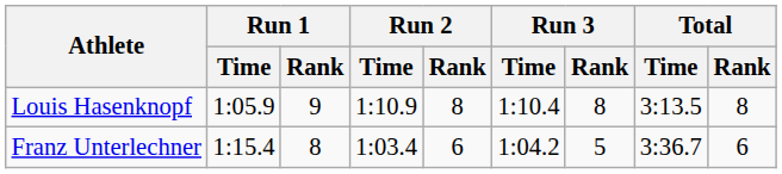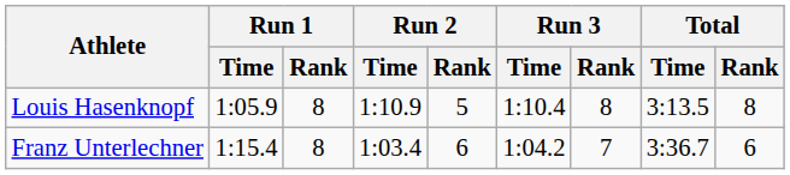 <table class="wikitable" border="1" style="font-size:90%">
 <tr>
 <th rowspan="2">Athlete</th>
 <th colspan="2">Run 1</th>
 <th colspan="2">Run 2</th>
 <th colspan="2">Run 3</th>
 <th colspan="2">Total</th>
 </tr>
 <tr>
 <th>Time</th>
 <th>Rank</th>
 <th>Time</th>
 <th>Rank</th>
 <th>Time</th>
 <th>Rank</th>
 <th>Time</th>
 <th>Rank</th>
 </tr>
 <tr>
 <td><a href='#'>Louis Hasenknopf</a></td>
 <td align="center">1:05.9</td>
-<td align="center">9</td>
+<td align="center">8</td>
 <td align="center">1:10.9</td>
-<td align="center">8</td>
+<td align="center">5</td>
 <td align="center">1:10.4</td>
 <td align="center">8</td>
 <td align="center">3:13.5</td>
 <td align="center">8</td>
 </tr>
 <tr>
 <td><a href='#'>Franz Unterlechner</a></td>
 <td align="center">1:15.4</td>
 <td align="center">8</td>
 <td align="center">1:03.4</td>
 <td align="center">6</td>
 <td align="center">1:04.2</td>
-<td align="center">5</td>
+<td align="center">7</td>
 <td align="center">3:36.7</td>
 <td align="center">6</td>
 </tr>
 </table>
